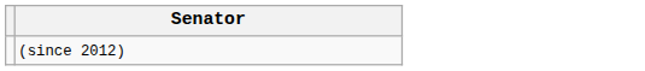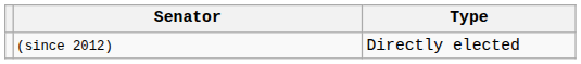 <table class="sortable wikitable" style="text-align:left; font-size:90%">
 <tr>
 <th></th>
 <th width="250">Senator</th>
+<th width="150">Type</th>
 </tr>
 <tr>
 <td></td>
 <td align=left> <small>(since 2012)</small></td>
+<td>Directly elected</td>
 </tr>
 </table>
